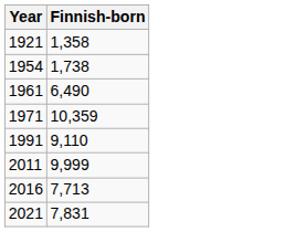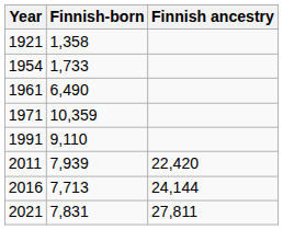 <table class="wikitable">
 <tr>
 <th>Year</th>
 <th>Finnish-born</th>
+<th>Finnish ancestry</th>
 </tr>
 <tr>
 <td>1921</td>
 <td>1,358</td>
+<td></td>
 </tr>
 <tr>
 <td>1954</td>
-<td>1,738</td>
+<td>1,733</td>
+<td></td>
 </tr>
 <tr>
 <td>1961</td>
 <td>6,490</td>
+<td></td>
 </tr>
 <tr>
 <td>1971</td>
 <td>10,359</td>
+<td></td>
 </tr>
 <tr>
 <td>1991</td>
 <td>9,110</td>
+<td></td>
 </tr>
 <tr>
 <td>2011</td>
-<td>9,999</td>
+<td>7,939</td>
+<td>22,420</td>
 </tr>
 <tr>
 <td>2016</td>
 <td>7,713</td>
+<td>24,144</td>
 </tr>
 <tr>
 <td>2021</td>
 <td>7,831</td>
+<td>27,811</td>
 </tr>
 </table>
